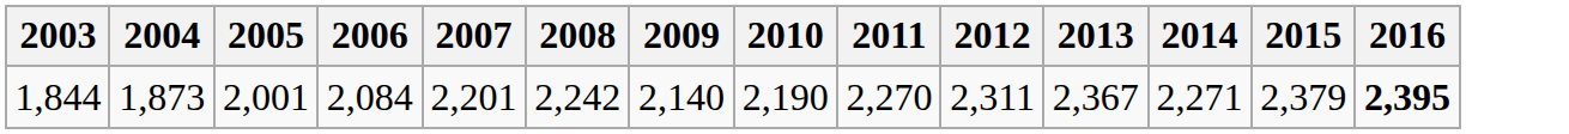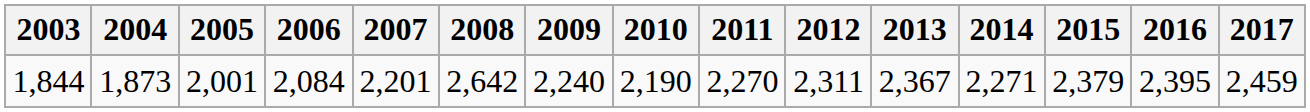 <table class="wikitable">
 <tr>
 <th>2003</th>
 <th>2004</th>
 <th>2005</th>
 <th>2006</th>
 <th>2007</th>
 <th>2008</th>
 <th>2009</th>
 <th>2010</th>
 <th>2011</th>
 <th>2012</th>
 <th>2013</th>
 <th>2014</th>
 <th>2015</th>
 <th>2016</th>
+<th>2017</th>
 </tr>
 <tr>
 <td>1,844</td>
 <td>1,873</td>
 <td>2,001</td>
 <td>2,084</td>
 <td>2,201</td>
-<td>2,242</td>
-<td>2,140</td>
+<td>2,642</td>
+<td>2,240</td>
 <td>2,190</td>
 <td>2,270</td>
 <td>2,311</td>
 <td>2,367</td>
 <td>2,271</td>
 <td>2,379</td>
-<td><strong>2,395</strong></td>
+<td>2,395</td>
+<td>2,459</td>
 </tr>
 </table>
